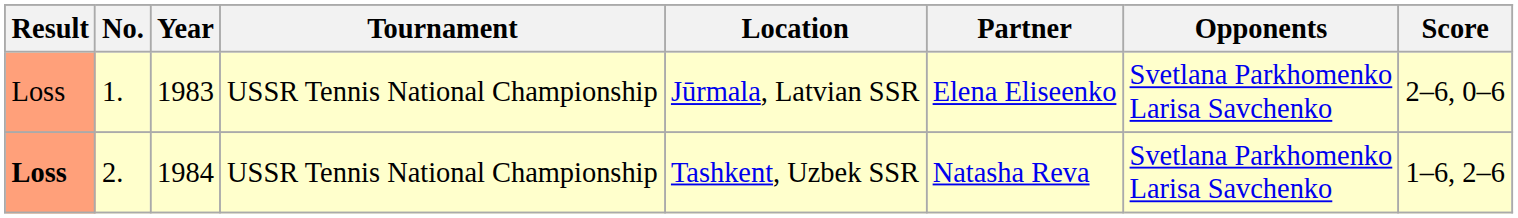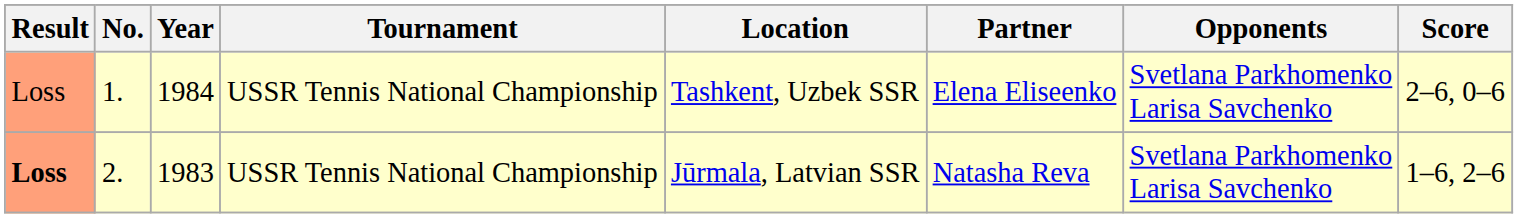 <table class="wikitable" style="font-size:95%">
 <tr>
 <th>Result</th>
 <th>No.</th>
 <th>Year</th>
 <th>Tournament</th>
 <th>Location</th>
 <th>Partner</th>
 <th>Opponents</th>
 <th>Score</th>
 </tr>
 <tr bgcolor=#FFFFCC>
 <td style="background:#ffa07a;">Loss</td>
 <td>1.</td>
-<td>1983</td>
+<td>1984</td>
 <td>USSR Tennis National Championship</td>
-<td><a href='#'>Jūrmala</a>, Latvian SSR</td>
+<td><a href='#'>Tashkent</a>, Uzbek SSR</td>
 <td> <a href='#'>Elena Eliseenko</a></td>
 <td> <a href='#'>Svetlana Parkhomenko</a> <br>  <a href='#'>Larisa Savchenko</a></td>
 <td>2–6, 0–6</td>
 </tr>
 <tr bgcolor=#FFFFCC>
 <td style="background:#ffa07a;"><strong>Loss</strong></td>
 <td>2.</td>
-<td>1984</td>
+<td>1983</td>
 <td>USSR Tennis National Championship</td>
-<td><a href='#'>Tashkent</a>, Uzbek SSR</td>
+<td><a href='#'>Jūrmala</a>, Latvian SSR</td>
 <td> <a href='#'>Natasha Reva</a></td>
 <td> <a href='#'>Svetlana Parkhomenko</a> <br>  <a href='#'>Larisa Savchenko</a></td>
 <td>1–6, 2–6</td>
 </tr>
 </table>
